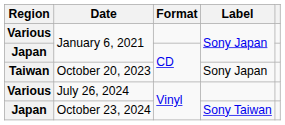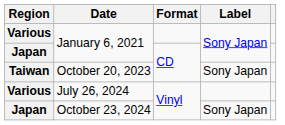 <table class="wikitable plainrowheaders">
 <tr>
 <th scope="col">Region</th>
 <th scope="col">Date</th>
 <th scope="col">Format</th>
 <th scope="col">Label</th>
 <th scope="col"></th>
 </tr>
 <tr>
 <th scope="row">Various</th>
 <td rowspan="2">January 6, 2021</td>
 <td></td>
 <td rowspan="2"><a href='#'>Sony Japan</a></td>
 <td style="text-align:center"></td>
 </tr>
 <tr>
 <th scope="row">Japan</th>
 <td rowspan="2"><a href='#'>CD</a></td>
 <td style="text-align:center"></td>
 </tr>
 <tr>
 <th scope="row">Taiwan</th>
 <td>October 20, 2023</td>
 <td>Sony Japan</td>
 <td style="text-align:center"></td>
 </tr>
 <tr>
 <th scope="row">Various</th>
 <td>July 26, 2024</td>
 <td rowspan="2"><a href='#'>Vinyl</a></td>
 <td></td>
 <td style="text-align:center"></td>
 </tr>
 <tr>
 <th scope="row">Japan</th>
 <td>October 23, 2024</td>
-<td><a href='#'>Sony Taiwan</a></td>
+<td>Sony Japan</td>
 <td style="text-align:center"></td>
 </tr>
 </table>
